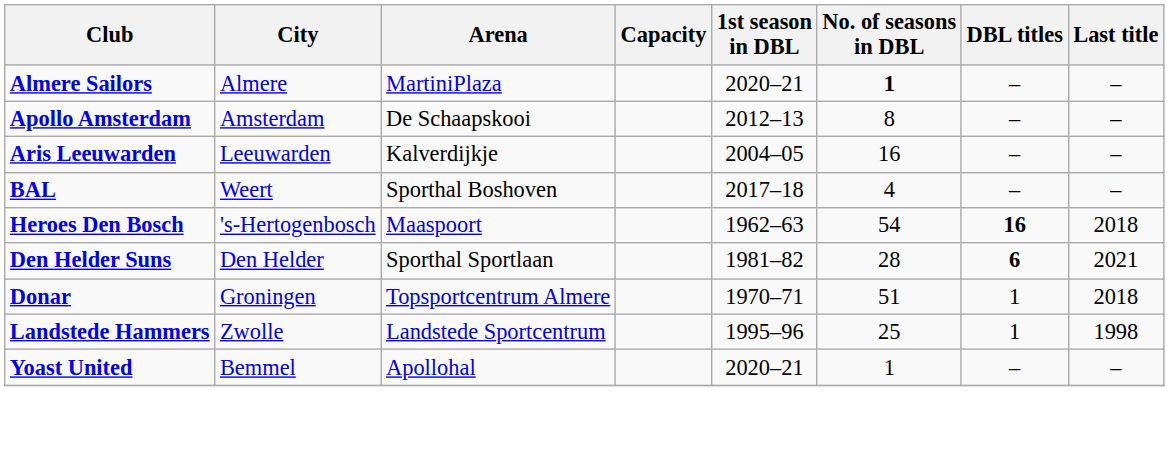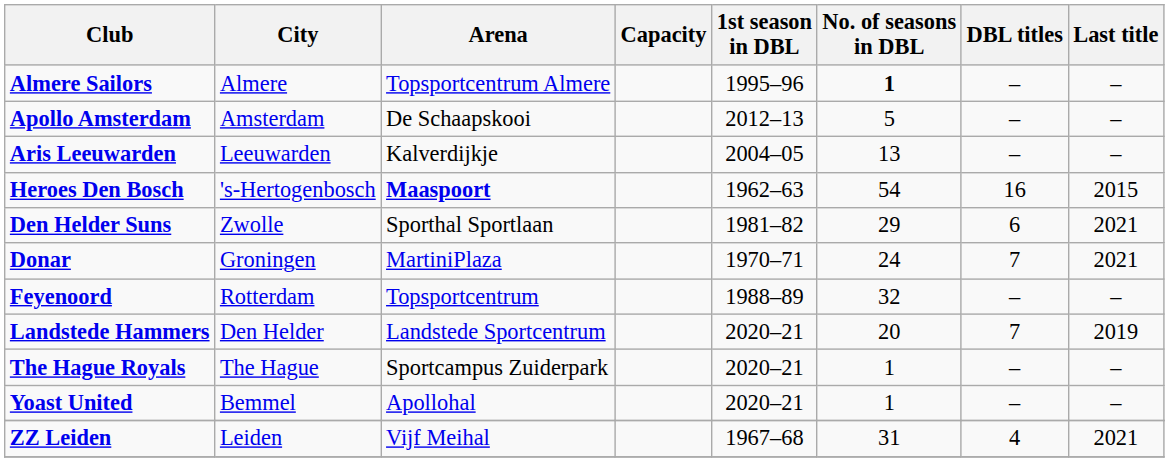 <table class="wikitable sortable" style="text-align:center;font-size:100%;">
 <tr>
 <th>Club<br></th>
 <th>City</th>
 <th>Arena</th>
 <th>Capacity</th>
 <th>1st season<br>in DBL</th>
 <th>No. of seasons<br>in DBL</th>
 <th>DBL titles</th>
 <th>Last title</th>
 </tr>
 <tr>
 <td style="text-align:left;"><strong><a href='#'>Almere Sailors</a></strong></td>
 <td style="text-align:left;"><a href='#'>Almere</a></td>
-<td style="text-align:left;"><a href='#'>MartiniPlaza</a></td>
+<td style="text-align:left;"><a href='#'>Topsportcentrum Almere</a></td>
 <td></td>
-<td>2020–21</td>
+<td>1995–96</td>
 <td><strong>1</strong></td>
 <td>–</td>
 <td>–</td>
 </tr>
 <tr>
 <td style="text-align:left;"><strong><a href='#'>Apollo Amsterdam</a></strong></td>
 <td style="text-align:left;"><a href='#'>Amsterdam</a></td>
 <td style="text-align:left;">De Schaapskooi</td>
 <td></td>
 <td>2012–13</td>
-<td>8</td>
+<td>5</td>
 <td>–</td>
 <td>–</td>
 </tr>
 <tr>
 <td style="text-align:left;"><strong><a href='#'>Aris Leeuwarden</a></strong></td>
 <td style="text-align:left;"><a href='#'>Leeuwarden</a></td>
 <td style="text-align:left;">Kalverdijkje</td>
 <td></td>
 <td>2004–05</td>
-<td>16</td>
-<td>–</td>
-<td>–</td>
-</tr>
-<tr>
-<td style="text-align:left;"><strong><a href='#'>BAL</a></strong></td>
-<td style="text-align:left;"><a href='#'>Weert</a></td>
-<td style="text-align:left;">Sporthal Boshoven</td>
-<td></td>
-<td>2017–18</td>
-<td>4</td>
+<td>13</td>
 <td>–</td>
 <td>–</td>
 </tr>
 <tr>
 <td style="text-align:left;"><strong><a href='#'>Heroes Den Bosch</a></strong></td>
 <td style="text-align:left;"><a href='#'>'s-Hertogenbosch</a></td>
-<td style="text-align:left;"><a href='#'>Maaspoort</a></td>
+<td style="text-align:left;"><strong><a href='#'>Maaspoort</a></strong></td>
 <td></td>
 <td>1962–63</td>
 <td>54</td>
-<td><strong>16</strong></td>
-<td>2018</td>
+<td>16</td>
+<td>2015</td>
 </tr>
 <tr>
 <td style="text-align:left;"><strong><a href='#'>Den Helder Suns</a></strong></td>
-<td style="text-align:left;"><a href='#'>Den Helder</a></td>
+<td style="text-align:left;"><a href='#'>Zwolle</a></td>
 <td style="text-align:left;">Sporthal Sportlaan</td>
 <td></td>
 <td>1981–82</td>
-<td>28</td>
-<td><strong>6</strong></td>
+<td>29</td>
+<td>6</td>
 <td>2021</td>
 </tr>
 <tr>
 <td style="text-align:left;"><strong><a href='#'>Donar</a></strong></td>
 <td style="text-align:left;"><a href='#'>Groningen</a></td>
-<td style="text-align:left;"><a href='#'>Topsportcentrum Almere</a></td>
+<td style="text-align:left;"><a href='#'>MartiniPlaza</a></td>
 <td></td>
 <td>1970–71</td>
-<td>51</td>
-<td>1</td>
-<td>2018</td>
+<td>24</td>
+<td>7</td>
+<td>2021</td>
+</tr>
+<tr>
+<td style="text-align:left;"><strong><a href='#'>Feyenoord</a></strong></td>
+<td style="text-align:left;"><a href='#'>Rotterdam</a></td>
+<td style="text-align:left;"><a href='#'>Topsportcentrum</a></td>
+<td></td>
+<td>1988–89</td>
+<td>32</td>
+<td>–</td>
+<td>–</td>
 </tr>
 <tr>
 <td style="text-align:left;"><strong><a href='#'>Landstede Hammers</a></strong></td>
-<td style="text-align:left;"><a href='#'>Zwolle</a></td>
+<td style="text-align:left;"><a href='#'>Den Helder</a></td>
 <td style="text-align:left;"><a href='#'>Landstede Sportcentrum</a></td>
 <td></td>
-<td>1995–96</td>
-<td>25</td>
+<td>2020–21</td>
+<td>20</td>
+<td>7</td>
+<td>2019</td>
+</tr>
+<tr>
+<td style="text-align:left;"><strong><a href='#'>The Hague Royals</a></strong></td>
+<td style="text-align:left;"><a href='#'>The Hague</a></td>
+<td style="text-align:left;">Sportcampus Zuiderpark</td>
+<td></td>
+<td>2020–21</td>
 <td>1</td>
-<td>1998</td>
+<td>–</td>
+<td>–</td>
 </tr>
 <tr>
 <td style="text-align:left;"><strong><a href='#'>Yoast United</a></strong></td>
 <td style="text-align:left;"><a href='#'>Bemmel</a></td>
 <td style="text-align:left;"><a href='#'>Apollohal</a></td>
 <td></td>
 <td>2020–21</td>
 <td>1</td>
 <td>–</td>
 <td>–</td>
 </tr>
 <tr>
 </tr>
 <tr>
+<td style="text-align:left;"><strong><a href='#'>ZZ Leiden</a></strong></td>
+<td style="text-align:left;"><a href='#'>Leiden</a></td>
+<td style="text-align:left;"><a href='#'>Vijf Meihal</a></td>
+<td></td>
+<td>1967–68</td>
+<td>31</td>
+<td>4</td>
+<td>2021</td>
+</tr>
+<tr>
 </tr>
 </table>
